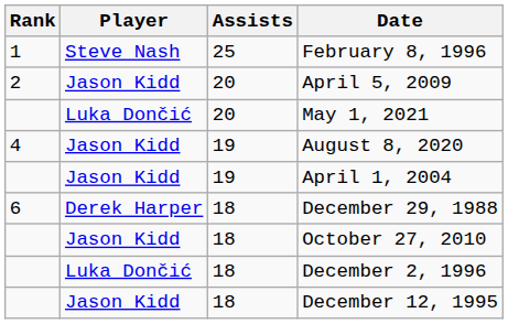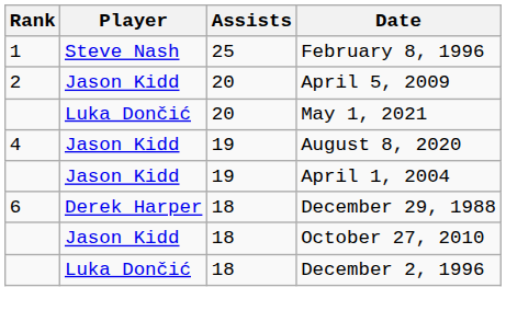 <table class="wikitable">
 <tr>
 <th>Rank</th>
 <th>Player</th>
 <th>Assists</th>
 <th>Date</th>
 </tr>
 <tr>
 <td>1</td>
 <td><a href='#'>Steve Nash</a></td>
 <td>25</td>
 <td>February 8, 1996</td>
 </tr>
 <tr>
 <td>2</td>
 <td><a href='#'>Jason Kidd</a></td>
 <td>20</td>
 <td>April 5, 2009</td>
 </tr>
 <tr>
 <td></td>
 <td><a href='#'>Luka Dončić</a></td>
 <td>20</td>
 <td>May 1, 2021</td>
 </tr>
 <tr>
 <td>4</td>
 <td><a href='#'>Jason Kidd</a></td>
 <td>19</td>
 <td>August 8, 2020</td>
 </tr>
 <tr>
 <td></td>
 <td><a href='#'>Jason Kidd</a></td>
 <td>19</td>
 <td>April 1, 2004</td>
 </tr>
 <tr>
 <td>6</td>
 <td><a href='#'>Derek Harper</a></td>
 <td>18</td>
 <td>December 29, 1988</td>
 </tr>
 <tr>
 <td></td>
 <td><a href='#'>Jason Kidd</a></td>
 <td>18</td>
 <td>October 27, 2010</td>
 </tr>
 <tr>
 <td></td>
 <td><a href='#'>Luka Dončić</a></td>
 <td>18</td>
 <td>December 2, 1996</td>
 </tr>
-<tr>
-<td></td>
-<td><a href='#'>Jason Kidd</a></td>
-<td>18</td>
-<td>December 12, 1995</td>
-</tr>
 </table>
